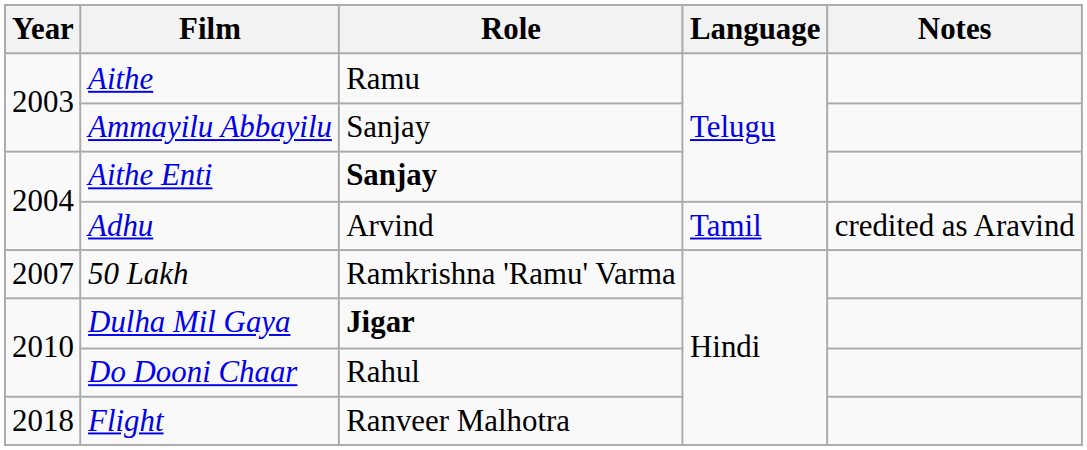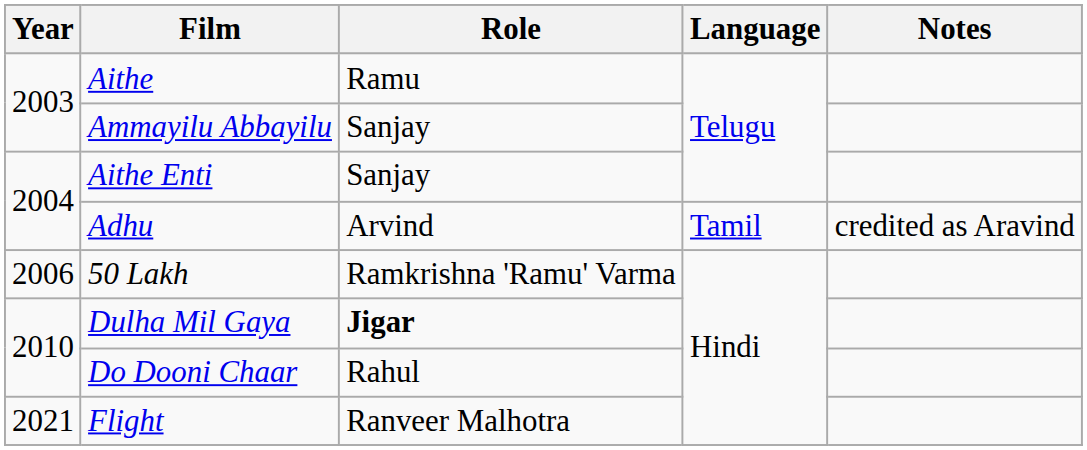 <table class="wikitable">
 <tr style="background:#ccc; text-align:center;">
 <th>Year</th>
 <th>Film</th>
 <th>Role</th>
 <th>Language</th>
 <th>Notes</th>
 </tr>
 <tr>
 <td rowspan="2">2003</td>
 <td><em><a href='#'>Aithe</a></em></td>
 <td>Ramu</td>
 <td rowspan="3"><a href='#'>Telugu</a></td>
 <td></td>
 </tr>
 <tr>
 <td><em><a href='#'>Ammayilu Abbayilu</a></em></td>
 <td>Sanjay</td>
 <td></td>
 </tr>
 <tr>
 <td rowspan="2">2004</td>
 <td><em><a href='#'>Aithe Enti</a></em></td>
-<td><strong>Sanjay</strong></td>
+<td>Sanjay</td>
 <td></td>
 </tr>
 <tr>
 <td><em><a href='#'>Adhu</a></em></td>
 <td>Arvind</td>
 <td><a href='#'>Tamil</a></td>
 <td>credited as Aravind</td>
 </tr>
 <tr>
-<td>2007</td>
+<td>2006</td>
 <td><em>50 Lakh</em></td>
 <td>Ramkrishna 'Ramu' Varma</td>
 <td rowspan="4">Hindi</td>
 <td></td>
 </tr>
 <tr>
 <td rowspan="2">2010</td>
 <td><em><a href='#'>Dulha Mil Gaya</a></em></td>
 <td><strong>Jigar</strong></td>
 <td></td>
 </tr>
 <tr>
 <td><em><a href='#'>Do Dooni Chaar</a></em></td>
 <td>Rahul</td>
 <td></td>
 </tr>
 <tr>
-<td>2018</td>
+<td>2021</td>
 <td><em><a href='#'>Flight</a></em></td>
 <td>Ranveer Malhotra</td>
 <td></td>
 </tr>
 </table>
